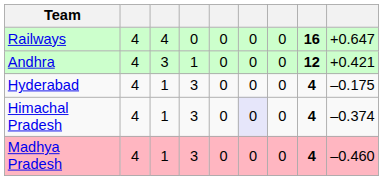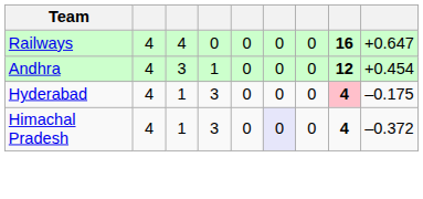 <table class="wikitable" style="text-align:center">
 <tr>
 <th style="width:120px">Team</th>
 <th style="width:25px"></th>
 <th style="width:25px"></th>
 <th style="width:25px"></th>
 <th style="width:25px"></th>
 <th style="width:25px"></th>
 <th style="width:25px"></th>
 <th style="width:25px"></th>
 <th style="width:40px;"></th>
 </tr>
 <tr style="background:#cfc;">
 <td style="text-align:left"><a href='#'>Railways</a></td>
 <td>4</td>
 <td>4</td>
 <td>0</td>
 <td>0</td>
 <td>0</td>
 <td>0</td>
 <td><strong>16</strong></td>
 <td>+0.647</td>
 </tr>
 <tr style="background:#cfc;">
 <td style="text-align:left"><a href='#'>Andhra</a></td>
 <td>4</td>
 <td>3</td>
 <td>1</td>
 <td>0</td>
 <td>0</td>
 <td>0</td>
 <td><strong>12</strong></td>
-<td>+0.421</td>
+<td>+0.454</td>
 </tr>
 <tr>
 <td style="text-align:left"><a href='#'>Hyderabad</a></td>
 <td>4</td>
 <td>1</td>
 <td>3</td>
 <td>0</td>
 <td>0</td>
 <td>0</td>
-<td><strong>4</strong></td>
+<td style="background: pink;"><strong>4</strong></td>
 <td>–0.175</td>
 </tr>
 <tr>
 <td style="text-align:left"><a href='#'>Himachal Pradesh</a></td>
 <td>4</td>
 <td>1</td>
 <td>3</td>
 <td>0</td>
 <td style="background: lavender;">0</td>
 <td>0</td>
 <td><strong>4</strong></td>
-<td>–0.374</td>
-</tr>
-<tr style="background:lightpink;">
-<td style="text-align:left"><a href='#'>Madhya Pradesh</a></td>
-<td>4</td>
-<td>1</td>
-<td>3</td>
-<td>0</td>
-<td>0</td>
-<td>0</td>
-<td><strong>4</strong></td>
-<td>–0.460</td>
+<td>–0.372</td>
 </tr>
 </table>
